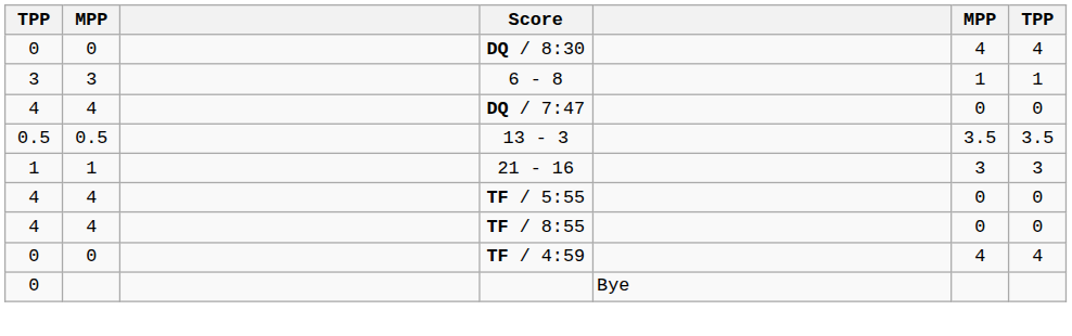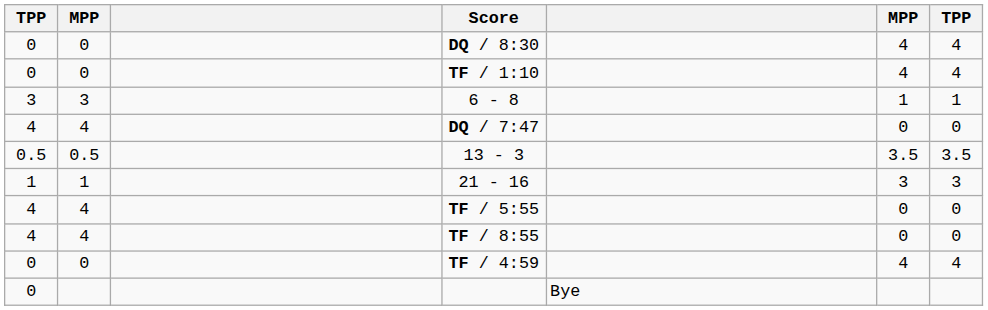 <table class="wikitable" style="text-align: center;" |>
 <tr>
 <th width="35">TPP</th>
 <th width="35">MPP</th>
 <th width="250"></th>
 <th width="75">Score</th>
 <th width="250"></th>
 <th width="35">MPP</th>
 <th width="35">TPP</th>
 </tr>
 <tr>
 <td>0</td>
 <td>0</td>
 <td style="text-align:left;"><strong></strong></td>
 <td><strong>DQ</strong> / 8:30</td>
+<td style="text-align:left;"></td>
+<td>4</td>
+<td>4</td>
+</tr>
+<tr>
+<td>0</td>
+<td>0</td>
+<td style="text-align:left;"><strong></strong></td>
+<td><strong>TF</strong> / 1:10</td>
 <td style="text-align:left;"></td>
 <td>4</td>
 <td>4</td>
 </tr>
 <tr>
 <td>3</td>
 <td>3</td>
 <td style="text-align:left;"></td>
 <td>6 - 8</td>
 <td style="text-align:left;"><strong></strong></td>
 <td>1</td>
 <td>1</td>
 </tr>
 <tr>
 <td>4</td>
 <td>4</td>
 <td style="text-align:left;"></td>
 <td><strong>DQ</strong> / 7:47</td>
 <td style="text-align:left;"><strong></strong></td>
 <td>0</td>
 <td>0</td>
 </tr>
 <tr>
 <td>0.5</td>
 <td>0.5</td>
 <td style="text-align:left;"><strong></strong></td>
 <td>13 - 3</td>
 <td style="text-align:left;"></td>
 <td>3.5</td>
 <td>3.5</td>
 </tr>
 <tr>
 <td>1</td>
 <td>1</td>
 <td style="text-align:left;"><strong></strong></td>
 <td>21 - 16</td>
 <td style="text-align:left;"></td>
 <td>3</td>
 <td>3</td>
 </tr>
 <tr>
 <td>4</td>
 <td>4</td>
 <td style="text-align:left;"></td>
 <td><strong>TF</strong> / 5:55</td>
 <td style="text-align:left;"><strong></strong></td>
 <td>0</td>
 <td>0</td>
 </tr>
 <tr>
 <td>4</td>
 <td>4</td>
 <td style="text-align:left;"></td>
 <td><strong>TF</strong> / 8:55</td>
 <td style="text-align:left;"><strong></strong></td>
 <td>0</td>
 <td>0</td>
 </tr>
 <tr>
 <td>0</td>
 <td>0</td>
 <td style="text-align:left;"><strong></strong></td>
 <td><strong>TF</strong> / 4:59</td>
 <td style="text-align:left;"></td>
 <td>4</td>
 <td>4</td>
 </tr>
 <tr>
 <td>0</td>
 <td></td>
 <td style="text-align:left;"><strong></strong></td>
 <td></td>
 <td style="text-align:left;">Bye</td>
 <td></td>
 <td></td>
 </tr>
 </table>
